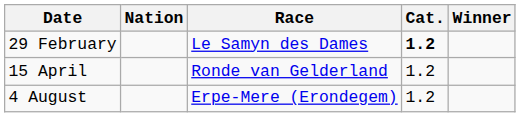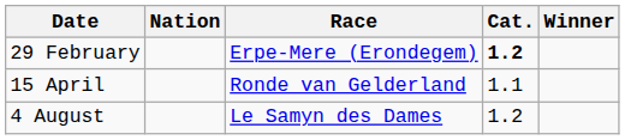 <table class="wikitable sortable">
 <tr>
 <th>Date</th>
 <th>Nation</th>
 <th>Race</th>
 <th>Cat.</th>
 <th>Winner</th>
 </tr>
 <tr>
 <td>29 February</td>
 <td></td>
-<td><a href='#'>Le Samyn des Dames</a></td>
+<td><a href='#'>Erpe-Mere (Erondegem)</a></td>
 <td><strong>1.2</strong></td>
 <td></td>
 </tr>
 <tr>
 <td>15 April</td>
 <td></td>
 <td><a href='#'>Ronde van Gelderland</a></td>
-<td>1.2</td>
+<td>1.1</td>
 <td></td>
 </tr>
 <tr>
 <td>4 August</td>
 <td></td>
-<td><a href='#'>Erpe-Mere (Erondegem)</a></td>
+<td><a href='#'>Le Samyn des Dames</a></td>
 <td>1.2</td>
 <td></td>
 </tr>
 </table>
